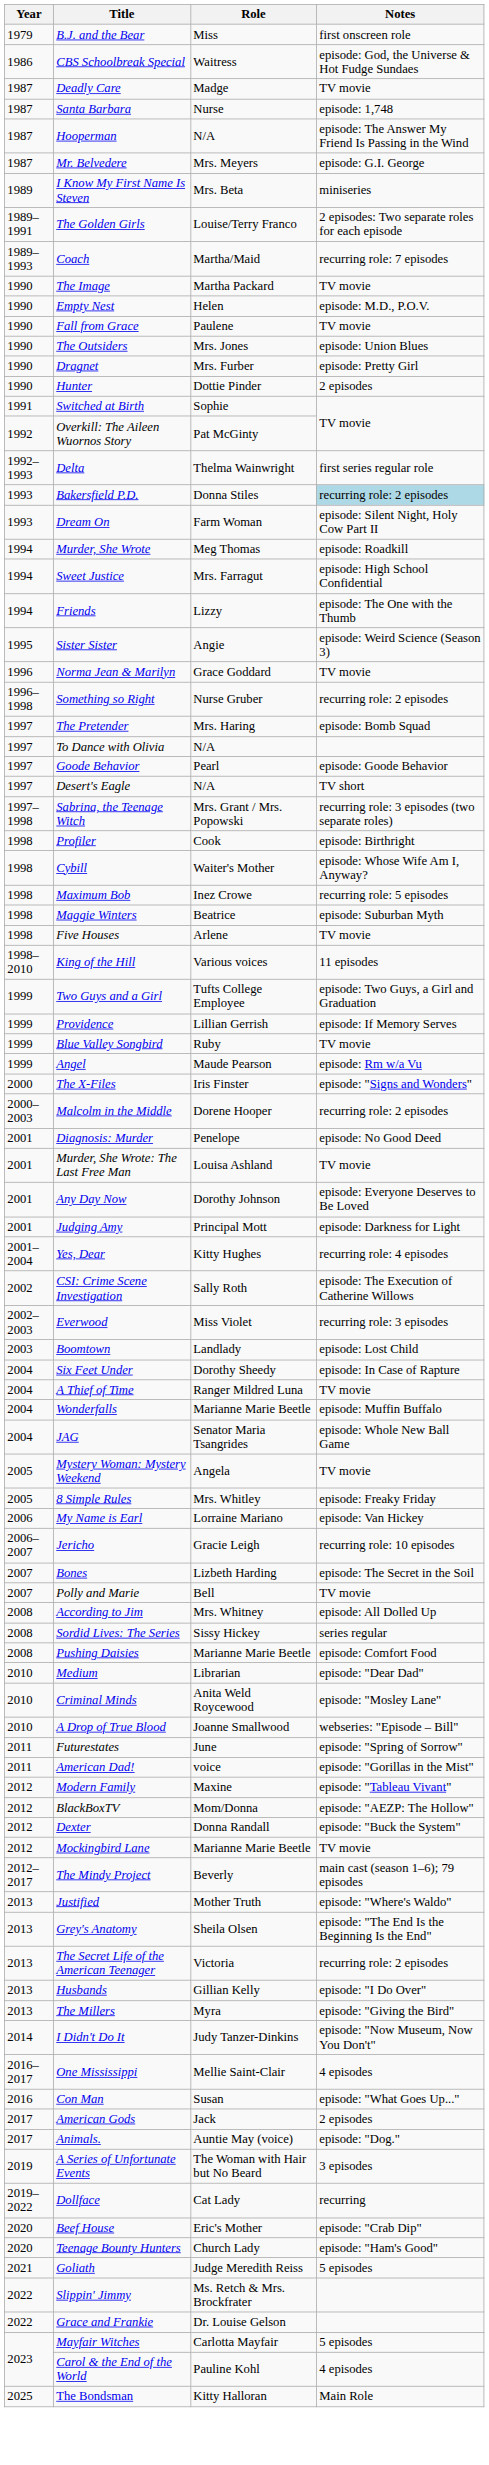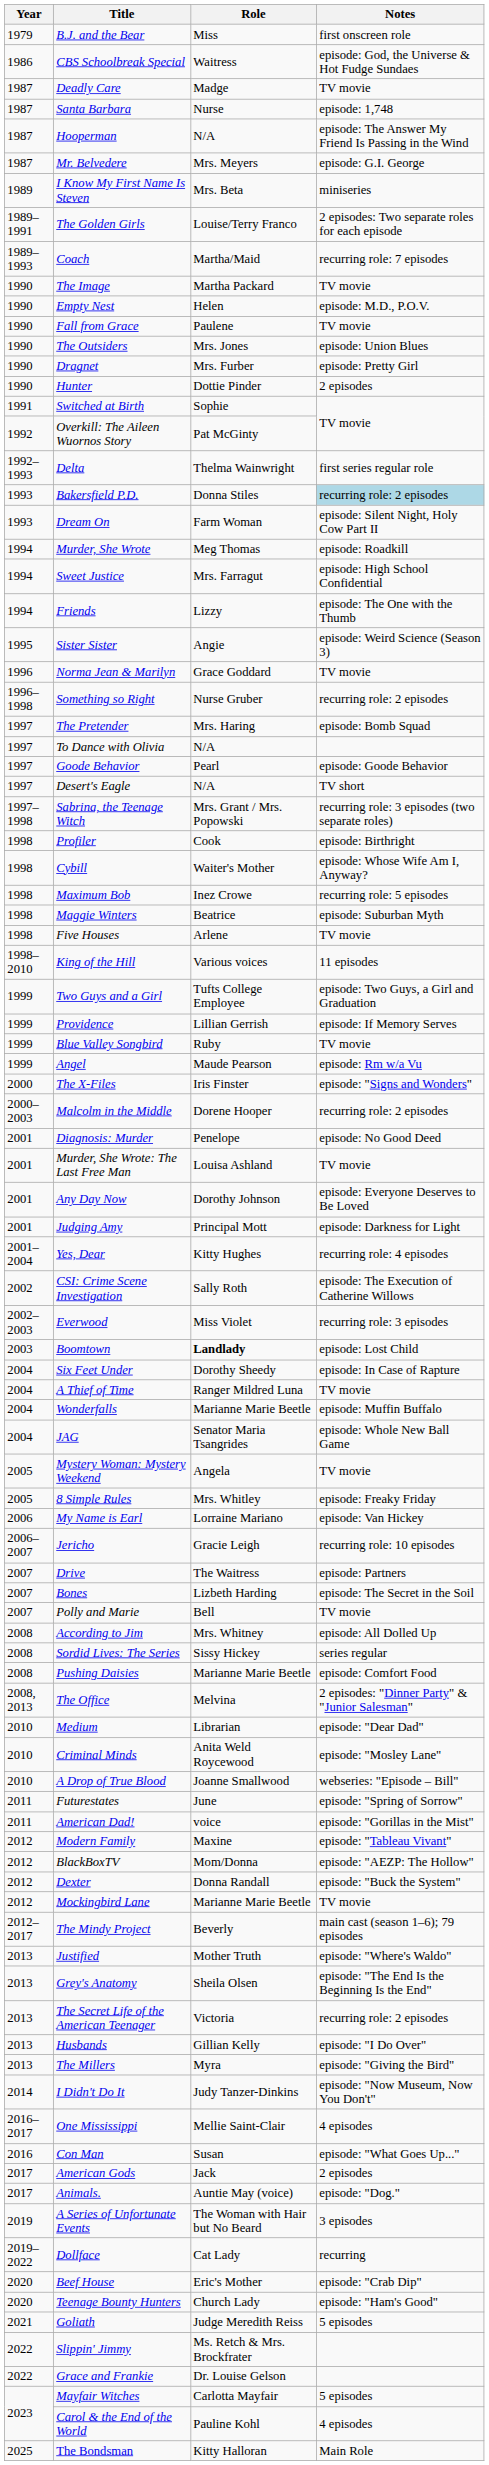 <table class="wikitable sortable">
 <tr>
 <th>Year</th>
 <th>Title</th>
 <th>Role</th>
 <th class="unsortable">Notes</th>
 </tr>
 <tr>
 <td>1979</td>
 <td><em><a href='#'>B.J. and the Bear</a></em></td>
 <td>Miss</td>
 <td>first onscreen role</td>
 </tr>
 <tr>
 <td>1986</td>
 <td><em><a href='#'>CBS Schoolbreak Special</a></em></td>
 <td>Waitress</td>
 <td>episode: God, the Universe & Hot Fudge Sundaes</td>
 </tr>
 <tr>
 <td>1987</td>
 <td><em><a href='#'>Deadly Care</a></em></td>
 <td>Madge</td>
 <td>TV movie</td>
 </tr>
 <tr>
 <td>1987</td>
 <td><em><a href='#'>Santa Barbara</a></em></td>
 <td>Nurse</td>
 <td>episode: 1,748</td>
 </tr>
 <tr>
 <td>1987</td>
 <td><em><a href='#'>Hooperman</a></em></td>
 <td>N/A</td>
 <td>episode: The Answer My Friend Is Passing in the Wind</td>
 </tr>
 <tr>
 <td>1987</td>
 <td><em><a href='#'>Mr. Belvedere</a></em></td>
 <td>Mrs. Meyers</td>
 <td>episode: G.I. George</td>
 </tr>
 <tr>
 <td>1989</td>
 <td><em><a href='#'>I Know My First Name Is Steven</a></em></td>
 <td>Mrs. Beta</td>
 <td>miniseries</td>
 </tr>
 <tr>
 <td>1989–1991</td>
 <td><em><a href='#'>The Golden Girls</a></em></td>
 <td>Louise/Terry Franco</td>
 <td>2 episodes: Two separate roles for each episode</td>
 </tr>
 <tr>
 <td>1989–1993</td>
 <td><em><a href='#'>Coach</a></em></td>
 <td>Martha/Maid</td>
 <td>recurring role: 7 episodes</td>
 </tr>
 <tr>
 <td>1990</td>
 <td><em><a href='#'>The Image</a></em></td>
 <td>Martha Packard</td>
 <td>TV movie</td>
 </tr>
 <tr>
 <td>1990</td>
 <td><em><a href='#'>Empty Nest</a></em></td>
 <td>Helen</td>
 <td>episode: M.D., P.O.V.</td>
 </tr>
 <tr>
 <td>1990</td>
 <td><em><a href='#'>Fall from Grace</a></em></td>
 <td>Paulene</td>
 <td>TV movie</td>
 </tr>
 <tr>
 <td>1990</td>
 <td><em><a href='#'>The Outsiders</a></em></td>
 <td>Mrs. Jones</td>
 <td>episode: Union Blues</td>
 </tr>
 <tr>
 <td>1990</td>
 <td><em><a href='#'>Dragnet</a></em></td>
 <td>Mrs. Furber</td>
 <td>episode: Pretty Girl</td>
 </tr>
 <tr>
 <td>1990</td>
 <td><em><a href='#'>Hunter</a></em></td>
 <td>Dottie Pinder</td>
 <td>2 episodes</td>
 </tr>
 <tr>
 <td>1991</td>
 <td><em><a href='#'>Switched at Birth</a></em></td>
 <td>Sophie</td>
 <td rowspan="2">TV movie</td>
 </tr>
 <tr>
 <td>1992</td>
 <td><em>Overkill: The Aileen Wuornos Story</em></td>
 <td>Pat McGinty</td>
 </tr>
 <tr>
 <td>1992–1993</td>
 <td><em><a href='#'>Delta</a></em></td>
 <td>Thelma Wainwright</td>
 <td>first series regular role</td>
 </tr>
 <tr>
 <td>1993</td>
 <td><em><a href='#'>Bakersfield P.D.</a></em></td>
 <td>Donna Stiles</td>
 <td style="background: lightblue;">recurring role: 2 episodes</td>
 </tr>
 <tr>
 <td>1993</td>
 <td><em><a href='#'>Dream On</a></em></td>
 <td>Farm Woman</td>
 <td>episode: Silent Night, Holy Cow Part II</td>
 </tr>
 <tr>
 <td>1994</td>
 <td><em><a href='#'>Murder, She Wrote</a></em></td>
 <td>Meg Thomas</td>
 <td>episode: Roadkill</td>
 </tr>
 <tr>
 <td>1994</td>
 <td><em><a href='#'>Sweet Justice</a></em></td>
 <td>Mrs. Farragut</td>
 <td>episode: High School Confidential</td>
 </tr>
 <tr>
 <td>1994</td>
 <td><em><a href='#'>Friends</a></em></td>
 <td>Lizzy</td>
 <td>episode: The One with the Thumb</td>
 </tr>
 <tr>
 <td>1995</td>
 <td><em><a href='#'>Sister Sister</a></em></td>
 <td>Angie</td>
 <td>episode: Weird Science (Season 3)</td>
 </tr>
 <tr>
 <td>1996</td>
 <td><em><a href='#'>Norma Jean & Marilyn</a></em></td>
 <td>Grace Goddard</td>
 <td>TV movie</td>
 </tr>
 <tr>
 <td>1996–1998</td>
 <td><em><a href='#'>Something so Right</a></em></td>
 <td>Nurse Gruber</td>
 <td>recurring role: 2 episodes</td>
 </tr>
 <tr>
 <td>1997</td>
 <td><em><a href='#'>The Pretender</a></em></td>
 <td>Mrs. Haring</td>
 <td>episode: Bomb Squad</td>
 </tr>
 <tr>
 <td>1997</td>
 <td><em>To Dance with Olivia</em></td>
 <td>N/A</td>
 <td></td>
 </tr>
 <tr>
 <td>1997</td>
 <td><em><a href='#'>Goode Behavior</a></em></td>
 <td>Pearl</td>
 <td>episode: Goode Behavior</td>
 </tr>
 <tr>
 <td>1997</td>
 <td><em>Desert's Eagle</em></td>
 <td>N/A</td>
 <td>TV short</td>
 </tr>
 <tr>
 <td>1997–1998</td>
 <td><em><a href='#'>Sabrina, the Teenage Witch</a></em></td>
 <td>Mrs. Grant / Mrs. Popowski</td>
 <td>recurring role: 3 episodes (two separate roles)</td>
 </tr>
 <tr>
 <td>1998</td>
 <td><em><a href='#'>Profiler</a></em></td>
 <td>Cook</td>
 <td>episode: Birthright</td>
 </tr>
 <tr>
 <td>1998</td>
 <td><em><a href='#'>Cybill</a></em></td>
 <td>Waiter's Mother</td>
 <td>episode: Whose Wife Am I, Anyway?</td>
 </tr>
 <tr>
 <td>1998</td>
 <td><em><a href='#'>Maximum Bob</a></em></td>
 <td>Inez Crowe</td>
 <td>recurring role: 5 episodes</td>
 </tr>
 <tr>
 <td>1998</td>
 <td><em><a href='#'>Maggie Winters</a></em></td>
 <td>Beatrice</td>
 <td>episode: Suburban Myth</td>
 </tr>
 <tr>
 <td>1998</td>
 <td><em>Five Houses</em></td>
 <td>Arlene</td>
 <td>TV movie</td>
 </tr>
 <tr>
 <td>1998–2010</td>
 <td><em><a href='#'>King of the Hill</a></em></td>
 <td>Various voices</td>
 <td>11 episodes</td>
 </tr>
 <tr>
 <td>1999</td>
 <td><em><a href='#'>Two Guys and a Girl</a></em></td>
 <td>Tufts College Employee</td>
 <td>episode: Two Guys, a Girl and Graduation</td>
 </tr>
 <tr>
 <td>1999</td>
 <td><em><a href='#'>Providence</a></em></td>
 <td>Lillian Gerrish</td>
 <td>episode: If Memory Serves</td>
 </tr>
 <tr>
 <td>1999</td>
 <td><em><a href='#'>Blue Valley Songbird</a></em></td>
 <td>Ruby</td>
 <td>TV movie</td>
 </tr>
 <tr>
 <td>1999</td>
 <td><em><a href='#'>Angel</a></em></td>
 <td>Maude Pearson</td>
 <td>episode: <a href='#'>Rm w/a Vu</a></td>
 </tr>
 <tr>
 <td>2000</td>
 <td><em><a href='#'>The X-Files</a></em></td>
 <td>Iris Finster</td>
 <td>episode: "<a href='#'>Signs and Wonders</a>"</td>
 </tr>
 <tr>
 <td>2000–2003</td>
 <td><em><a href='#'>Malcolm in the Middle</a></em></td>
 <td>Dorene Hooper</td>
 <td>recurring role: 2 episodes</td>
 </tr>
 <tr>
 <td>2001</td>
 <td><em><a href='#'>Diagnosis: Murder</a></em></td>
 <td>Penelope</td>
 <td>episode: No Good Deed</td>
 </tr>
 <tr>
 <td>2001</td>
 <td><em>Murder, She Wrote: The Last Free Man</em></td>
 <td>Louisa Ashland</td>
 <td>TV movie</td>
 </tr>
 <tr>
 <td>2001</td>
 <td><em><a href='#'>Any Day Now</a></em></td>
 <td>Dorothy Johnson</td>
 <td>episode: Everyone Deserves to Be Loved</td>
 </tr>
 <tr>
 <td>2001</td>
 <td><em><a href='#'>Judging Amy</a></em></td>
 <td>Principal Mott</td>
 <td>episode: Darkness for Light</td>
 </tr>
 <tr>
 <td>2001–2004</td>
 <td><em><a href='#'>Yes, Dear</a></em></td>
 <td>Kitty Hughes</td>
 <td>recurring role: 4 episodes</td>
 </tr>
 <tr>
 <td>2002</td>
 <td><em><a href='#'>CSI: Crime Scene Investigation</a></em></td>
 <td>Sally Roth</td>
 <td>episode: The Execution of Catherine Willows</td>
 </tr>
 <tr>
 <td>2002–2003</td>
 <td><em><a href='#'>Everwood</a></em></td>
 <td>Miss Violet</td>
 <td>recurring role: 3 episodes</td>
 </tr>
 <tr>
 <td>2003</td>
 <td><em><a href='#'>Boomtown</a></em></td>
-<td>Landlady</td>
+<td><strong>Landlady</strong></td>
 <td>episode: Lost Child</td>
 </tr>
 <tr>
 <td>2004</td>
 <td><em><a href='#'>Six Feet Under</a></em></td>
 <td>Dorothy Sheedy</td>
 <td>episode: In Case of Rapture</td>
 </tr>
 <tr>
 <td>2004</td>
 <td><em><a href='#'>A Thief of Time</a></em></td>
 <td>Ranger Mildred Luna</td>
 <td>TV movie</td>
 </tr>
 <tr>
 <td>2004</td>
 <td><em><a href='#'>Wonderfalls</a></em></td>
 <td>Marianne Marie Beetle</td>
 <td>episode: Muffin Buffalo</td>
 </tr>
 <tr>
 <td>2004</td>
 <td><em><a href='#'>JAG</a></em></td>
 <td>Senator Maria Tsangrides</td>
 <td>episode: Whole New Ball Game</td>
 </tr>
 <tr>
 <td>2005</td>
 <td><em><a href='#'>Mystery Woman: Mystery Weekend</a></em></td>
 <td>Angela</td>
 <td>TV movie</td>
 </tr>
 <tr>
 <td>2005</td>
 <td><em><a href='#'>8 Simple Rules</a></em></td>
 <td>Mrs. Whitley</td>
 <td>episode: Freaky Friday</td>
 </tr>
 <tr>
 <td>2006</td>
 <td><em><a href='#'>My Name is Earl</a></em></td>
 <td>Lorraine Mariano</td>
 <td>episode: Van Hickey</td>
 </tr>
 <tr>
 <td>2006–2007</td>
 <td><em><a href='#'>Jericho</a></em></td>
 <td>Gracie Leigh</td>
 <td>recurring role: 10 episodes</td>
 </tr>
 <tr>
 <td>2007</td>
+<td><em><a href='#'>Drive</a></em></td>
+<td>The Waitress</td>
+<td>episode: Partners</td>
+</tr>
+<tr>
+<td>2007</td>
 <td><em><a href='#'>Bones</a></em></td>
 <td>Lizbeth Harding</td>
 <td>episode: The Secret in the Soil</td>
 </tr>
 <tr>
 <td>2007</td>
 <td><em>Polly and Marie</em></td>
 <td>Bell</td>
 <td>TV movie</td>
 </tr>
 <tr>
 <td>2008</td>
 <td><em><a href='#'>According to Jim</a></em></td>
 <td>Mrs. Whitney</td>
 <td>episode: All Dolled Up</td>
 </tr>
 <tr>
 <td>2008</td>
 <td><em><a href='#'>Sordid Lives: The Series</a></em></td>
 <td>Sissy Hickey</td>
 <td>series regular</td>
 </tr>
 <tr>
 <td>2008</td>
 <td><em><a href='#'>Pushing Daisies</a></em></td>
 <td>Marianne Marie Beetle</td>
 <td>episode: Comfort Food</td>
+</tr>
+<tr>
+<td>2008, 2013</td>
+<td><em><a href='#'>The Office</a></em></td>
+<td>Melvina</td>
+<td>2 episodes: "<a href='#'>Dinner Party</a>" & "<a href='#'>Junior Salesman</a>"</td>
 </tr>
 <tr>
 <td>2010</td>
 <td><em><a href='#'>Medium</a></em></td>
 <td>Librarian</td>
 <td>episode: "Dear Dad"</td>
 </tr>
 <tr>
 <td>2010</td>
 <td><em><a href='#'>Criminal Minds</a></em></td>
 <td>Anita Weld Roycewood</td>
 <td>episode: "Mosley Lane"</td>
 </tr>
 <tr>
 <td>2010</td>
 <td><em><a href='#'>A Drop of True Blood</a></em></td>
 <td>Joanne Smallwood</td>
 <td>webseries: "Episode – Bill"</td>
 </tr>
 <tr>
 <td>2011</td>
 <td><em>Futurestates</em></td>
 <td>June</td>
 <td>episode: "Spring of Sorrow"</td>
 </tr>
 <tr>
 <td>2011</td>
 <td><em><a href='#'>American Dad!</a></em></td>
 <td>voice</td>
 <td>episode: "Gorillas in the Mist"</td>
 </tr>
 <tr>
 <td>2012</td>
 <td><em><a href='#'>Modern Family</a></em></td>
 <td>Maxine</td>
 <td>episode: "<a href='#'>Tableau Vivant</a>"</td>
 </tr>
 <tr>
 <td>2012</td>
 <td><em>BlackBoxTV</em></td>
 <td>Mom/Donna</td>
 <td>episode: "AEZP: The Hollow"</td>
 </tr>
 <tr>
 <td>2012</td>
 <td><em><a href='#'>Dexter</a></em></td>
 <td>Donna Randall</td>
 <td>episode: "Buck the System"</td>
 </tr>
 <tr>
 <td>2012</td>
 <td><em><a href='#'>Mockingbird Lane</a></em></td>
 <td>Marianne Marie Beetle</td>
 <td>TV movie</td>
 </tr>
 <tr>
 <td>2012–2017</td>
 <td><em><a href='#'>The Mindy Project</a></em></td>
 <td>Beverly</td>
 <td>main cast (season 1–6); 79 episodes</td>
 </tr>
 <tr>
 <td>2013</td>
 <td><em><a href='#'>Justified</a></em></td>
 <td>Mother Truth</td>
 <td>episode: "Where's Waldo"</td>
 </tr>
 <tr>
 <td>2013</td>
 <td><em><a href='#'>Grey's Anatomy</a></em></td>
 <td>Sheila Olsen</td>
 <td>episode: "The End Is the Beginning Is the End"</td>
 </tr>
 <tr>
 <td>2013</td>
 <td><em><a href='#'>The Secret Life of the American Teenager</a></em></td>
 <td>Victoria</td>
 <td>recurring role: 2 episodes</td>
 </tr>
 <tr>
 <td>2013</td>
 <td><em><a href='#'>Husbands</a></em></td>
 <td>Gillian Kelly</td>
 <td>episode: "I Do Over"</td>
 </tr>
 <tr>
 <td>2013</td>
 <td><em><a href='#'>The Millers</a></em></td>
 <td>Myra</td>
 <td>episode: "Giving the Bird"</td>
 </tr>
 <tr>
 <td>2014</td>
 <td><em><a href='#'>I Didn't Do It</a></em></td>
 <td>Judy Tanzer-Dinkins</td>
 <td>episode: "Now Museum, Now You Don't"</td>
 </tr>
 <tr>
 <td>2016–2017</td>
 <td><em><a href='#'>One Mississippi</a></em></td>
 <td>Mellie Saint-Clair</td>
 <td>4 episodes</td>
 </tr>
 <tr>
 <td>2016</td>
 <td><em><a href='#'>Con Man</a></em></td>
 <td>Susan</td>
 <td>episode: "What Goes Up..."</td>
 </tr>
 <tr>
 <td>2017</td>
 <td><em><a href='#'>American Gods</a></em></td>
 <td>Jack</td>
 <td>2 episodes</td>
 </tr>
 <tr>
 <td>2017</td>
 <td><em><a href='#'>Animals.</a></em></td>
 <td>Auntie May (voice)</td>
 <td>episode: "Dog."</td>
 </tr>
 <tr>
 <td>2019</td>
 <td><em><a href='#'>A Series of Unfortunate Events</a></em></td>
 <td>The Woman with Hair but No Beard</td>
 <td>3 episodes</td>
 </tr>
 <tr>
 <td>2019–2022</td>
 <td><em><a href='#'>Dollface</a></em></td>
 <td>Cat Lady</td>
 <td>recurring</td>
 </tr>
 <tr>
 <td>2020</td>
 <td><em><a href='#'>Beef House</a></em></td>
 <td>Eric's Mother</td>
 <td>episode: "Crab Dip"</td>
 </tr>
 <tr>
 <td>2020</td>
 <td><em><a href='#'>Teenage Bounty Hunters</a></em></td>
 <td>Church Lady</td>
 <td>episode: "Ham's Good"</td>
 </tr>
 <tr>
 <td>2021</td>
 <td><em><a href='#'>Goliath</a></em></td>
 <td>Judge Meredith Reiss</td>
 <td>5 episodes</td>
 </tr>
 <tr>
 <td>2022</td>
 <td><em><a href='#'>Slippin' Jimmy</a></em></td>
 <td>Ms. Retch & Mrs. Brockfrater</td>
 <td></td>
 </tr>
 <tr>
 <td>2022</td>
 <td><em><a href='#'>Grace and Frankie</a></em></td>
 <td>Dr. Louise Gelson</td>
 <td></td>
 </tr>
 <tr>
 <td rowspan="2">2023</td>
 <td><em><a href='#'>Mayfair Witches</a></em></td>
 <td>Carlotta Mayfair</td>
 <td>5 episodes</td>
 </tr>
 <tr>
 <td><em><a href='#'>Carol & the End of the World</a></em></td>
 <td>Pauline Kohl</td>
 <td>4 episodes</td>
 </tr>
 <tr>
 <td>2025</td>
 <td><a href='#'>The Bondsman</a></td>
 <td>Kitty Halloran</td>
 <td>Main Role</td>
 </tr>
 </table>
